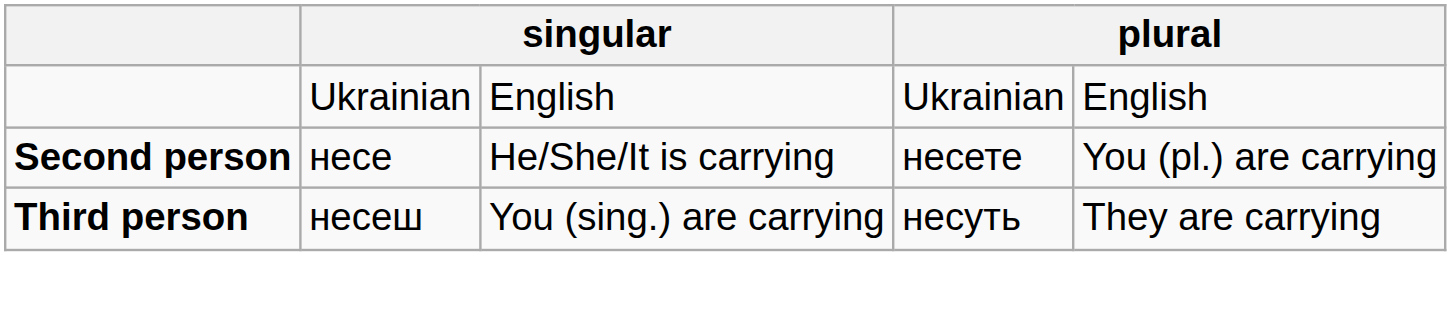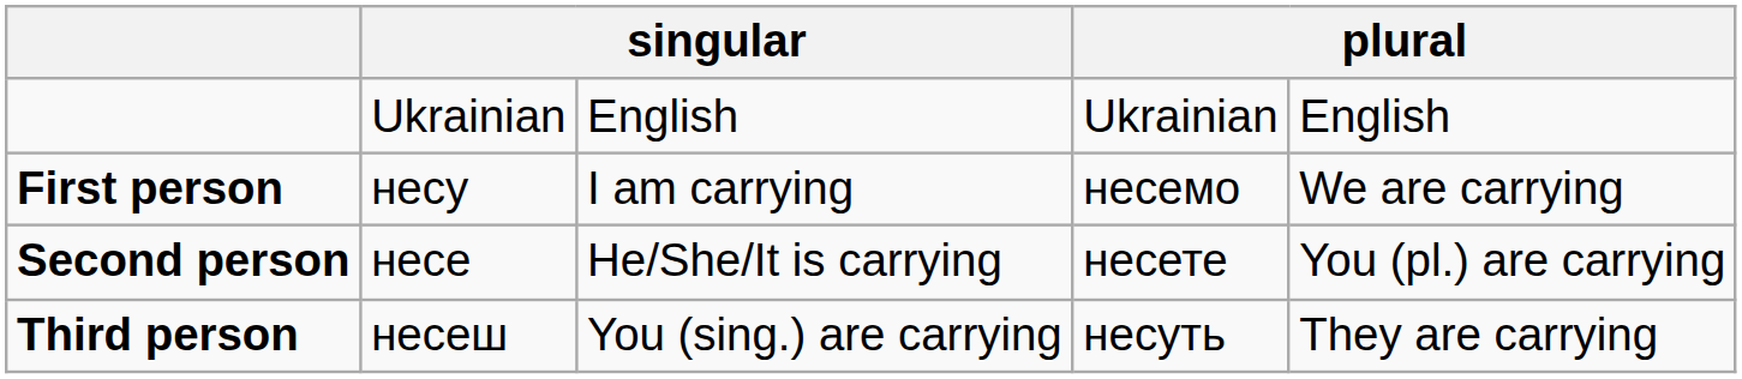 <table class="wikitable" align="center">
 <tr>
 <th></th>
 <th colspan="2">singular</th>
 <th colspan="2">plural</th>
 </tr>
 <tr>
 <td></td>
 <td>Ukrainian</td>
 <td>English</td>
 <td>Ukrainian</td>
 <td>English</td>
+</tr>
+<tr>
+<td><strong>First person</strong></td>
+<td>несу</td>
+<td>I am carrying</td>
+<td>несемо</td>
+<td>We are carrying</td>
 </tr>
 <tr>
 <td><strong>Second person</strong></td>
 <td>несе</td>
 <td>He/She/It is carrying</td>
 <td>несете</td>
 <td>You (pl.) are carrying</td>
 </tr>
 <tr>
 <td><strong>Third person</strong></td>
 <td>несеш</td>
 <td>You (sing.) are carrying</td>
 <td>несуть</td>
 <td>They are carrying</td>
 </tr>
 </table>
